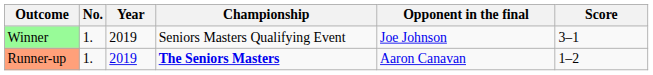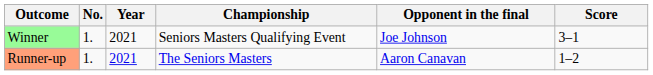 <table class="sortable wikitable">
 <tr>
 <th width="80">Outcome</th>
 <th width="20">No.</th>
 <th width="50">Year</th>
 <th width="250">Championship</th>
 <th width="200">Opponent in the final</th>
 <th width="100">Score</th>
 </tr>
 <tr>
 <td style="background:#98FB98;">Winner</td>
 <td>1.</td>
-<td>2019</td>
+<td>2021</td>
 <td>Seniors Masters Qualifying Event</td>
 <td> <a href='#'>Joe Johnson</a></td>
 <td>3–1</td>
 </tr>
 <tr>
 <td style="background:#ffa07a;">Runner-up</td>
 <td>1.</td>
-<td><a href='#'>2019</a></td>
-<td><strong><a href='#'>The Seniors Masters</a></strong></td>
+<td><a href='#'>2021</a></td>
+<td><a href='#'>The Seniors Masters</a></td>
 <td> <a href='#'>Aaron Canavan</a></td>
 <td>1–2</td>
 </tr>
 </table>
